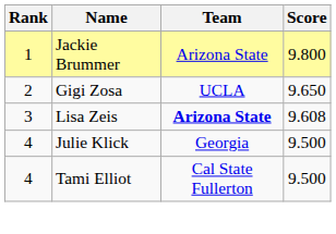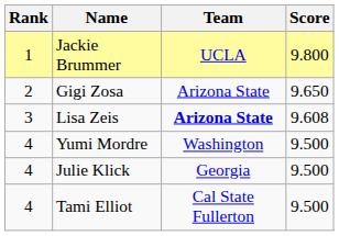 <table class="sortable wikitable" style="text-align:center" width=50%>
 <tr>
 <th>Rank</th>
 <th>Name</th>
 <th>Team</th>
 <th>Score</th>
 </tr>
 <tr bgcolor=fffca>
 <td>1</td>
 <td align="left">Jackie Brummer</td>
-<td><a href='#'>Arizona State</a></td>
+<td><a href='#'>UCLA</a></td>
 <td>9.800</td>
 </tr>
 <tr>
 <td>2</td>
 <td align="left">Gigi Zosa</td>
-<td><a href='#'>UCLA</a></td>
+<td><a href='#'>Arizona State</a></td>
 <td>9.650</td>
 </tr>
 <tr>
 <td>3</td>
 <td align="left">Lisa Zeis</td>
 <td><strong><a href='#'>Arizona State</a></strong></td>
 <td>9.608</td>
+</tr>
+<tr>
+<td>4</td>
+<td align="left">Yumi Mordre</td>
+<td><a href='#'>Washington</a></td>
+<td>9.500</td>
 </tr>
 <tr>
 <td>4</td>
 <td align="left">Julie Klick</td>
 <td><a href='#'>Georgia</a></td>
 <td>9.500</td>
 </tr>
 <tr>
 <td>4</td>
 <td align="left">Tami Elliot</td>
 <td><a href='#'>Cal State Fullerton</a></td>
 <td>9.500</td>
 </tr>
 </table>
